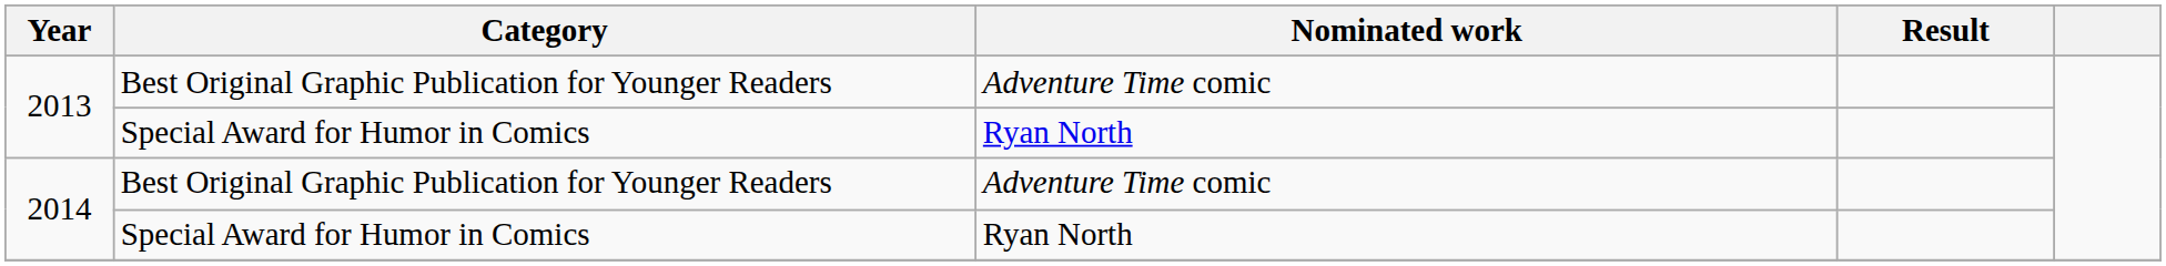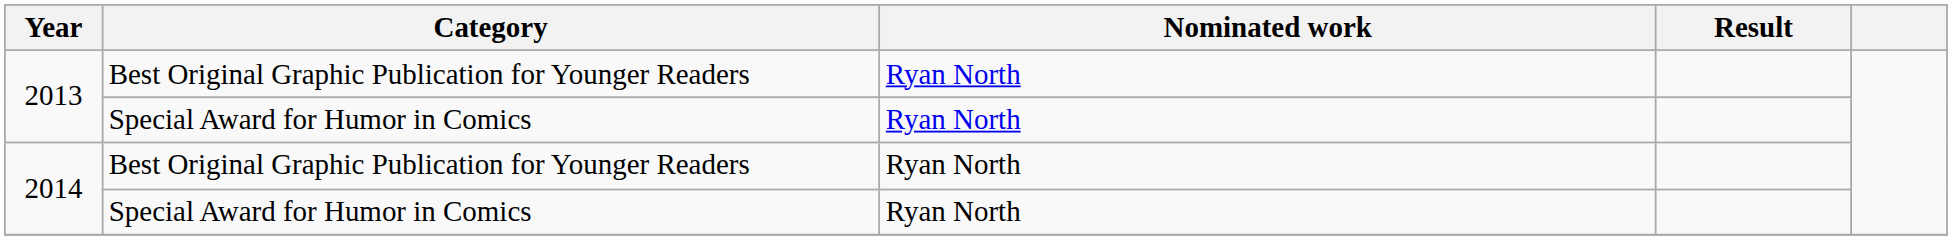 <table class="wikitable" style="width:85%;">
 <tr>
 <th width=5%>Year</th>
 <th style="width:40%;">Category</th>
 <th style="width:40%;">Nominated work</th>
 <th style="width:10%;">Result</th>
 <th width=5%></th>
 </tr>
 <tr>
 <td rowspan="2" style="text-align:center;">2013</td>
 <td>Best Original Graphic Publication for Younger Readers</td>
-<td><em>Adventure Time</em> comic</td>
+<td><a href='#'>Ryan North</a></td>
 <td></td>
 <td rowspan="4"></td>
 </tr>
 <tr>
 <td>Special Award for Humor in Comics</td>
 <td><a href='#'>Ryan North</a></td>
 <td></td>
 </tr>
 <tr>
 <td rowspan="2" style="text-align:center;">2014</td>
 <td>Best Original Graphic Publication for Younger Readers</td>
-<td><em>Adventure Time</em> comic</td>
+<td>Ryan North</td>
 <td></td>
 </tr>
 <tr>
 <td>Special Award for Humor in Comics</td>
 <td>Ryan North</td>
 <td></td>
 </tr>
 <tr>
 </tr>
 </table>
